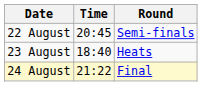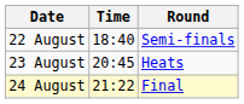 <table class="wikitable">
 <tr>
 <th>Date</th>
 <th>Time</th>
 <th>Round</th>
 </tr>
 <tr>
 <td>22 August</td>
-<td>20:45</td>
+<td>18:40</td>
 <td><a href='#'>Semi-finals</a></td>
 </tr>
 <tr>
 <td>23 August</td>
-<td>18:40</td>
+<td>20:45</td>
 <td><a href='#'>Heats</a></td>
 </tr>
 <tr style=background:lemonchiffon>
 <td>24 August</td>
 <td>21:22</td>
 <td><a href='#'>Final</a></td>
 </tr>
 </table>
